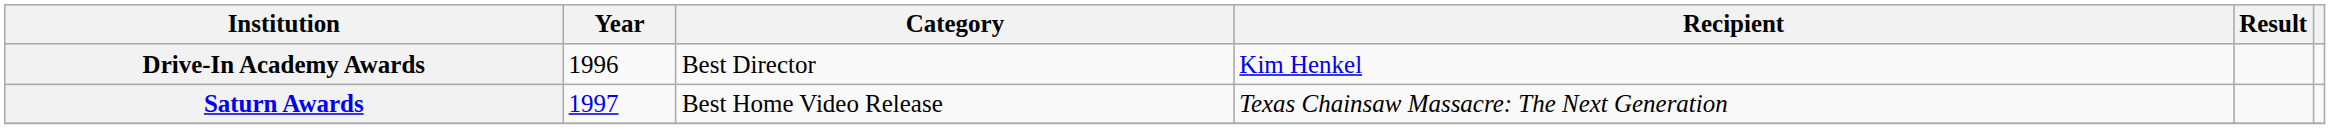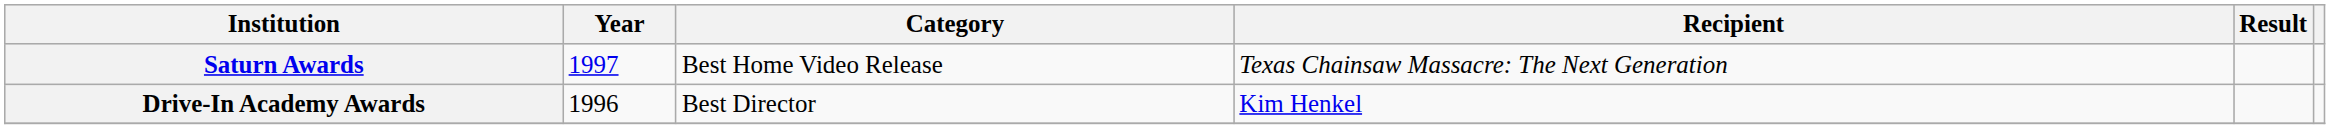 <table class="wikitable sortable plainrowheaders" style="width:75%;">
 <tr>
 <th style="width:25%;">Institution</th>
 <th style="width:5%;">Year</th>
 <th style="width:25%;">Category</th>
 <th style="width:49%;">Recipient</th>
 <th style="width:10%;">Result</th>
 <th style="width:1%;" class="unsortable"></th>
 </tr>
 <tr>
+<th scope="row" style="text-align:center;"><a href='#'>Saturn Awards</a></th>
+<td><a href='#'>1997</a></td>
+<td>Best Home Video Release</td>
+<td><em>Texas Chainsaw Massacre: The Next Generation</em></td>
+<td></td>
+<td style="text-align:center;"></td>
+</tr>
+<tr>
 <th scope="row" style="text-align:center;">Drive-In Academy Awards</th>
 <td>1996</td>
 <td>Best Director</td>
 <td><a href='#'>Kim Henkel</a></td>
 <td></td>
 <td style="text-align:center;"></td>
 </tr>
 <tr>
-<th scope="row" style="text-align:center;"><a href='#'>Saturn Awards</a></th>
-<td><a href='#'>1997</a></td>
-<td>Best Home Video Release</td>
-<td><em>Texas Chainsaw Massacre: The Next Generation</em></td>
-<td></td>
-<td style="text-align:center;"></td>
-</tr>
-<tr>
 </tr>
 </table>
